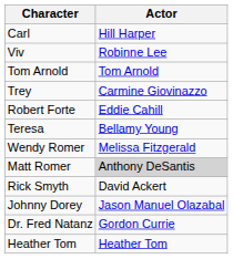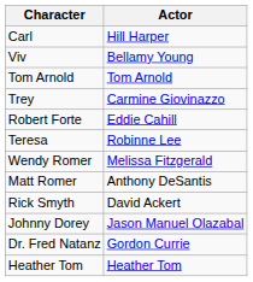 <table class="wikitable">
 <tr>
 <th>Character</th>
 <th>Actor</th>
 </tr>
 <tr>
 <td>Carl</td>
 <td><a href='#'>Hill Harper</a></td>
 </tr>
 <tr>
 <td>Viv</td>
-<td><a href='#'>Robinne Lee</a></td>
+<td><a href='#'>Bellamy Young</a></td>
 </tr>
 <tr>
 <td>Tom Arnold</td>
 <td><a href='#'>Tom Arnold</a></td>
 </tr>
 <tr>
 <td>Trey</td>
 <td><a href='#'>Carmine Giovinazzo</a></td>
 </tr>
 <tr>
 <td>Robert Forte</td>
 <td><a href='#'>Eddie Cahill</a></td>
 </tr>
 <tr>
 <td>Teresa</td>
-<td><a href='#'>Bellamy Young</a></td>
+<td><a href='#'>Robinne Lee</a></td>
 </tr>
 <tr>
 <td>Wendy Romer</td>
 <td><a href='#'>Melissa Fitzgerald</a></td>
 </tr>
 <tr>
 <td>Matt Romer</td>
-<td style="background: lightgrey;">Anthony DeSantis</td>
+<td>Anthony DeSantis</td>
 </tr>
 <tr>
 <td>Rick Smyth</td>
 <td>David Ackert</td>
 </tr>
 <tr>
 <td>Johnny Dorey</td>
 <td><a href='#'>Jason Manuel Olazabal</a></td>
 </tr>
 <tr>
 <td>Dr. Fred Natanz</td>
 <td><a href='#'>Gordon Currie</a></td>
 </tr>
 <tr>
 <td>Heather Tom</td>
 <td><a href='#'>Heather Tom</a></td>
 </tr>
 </table>
